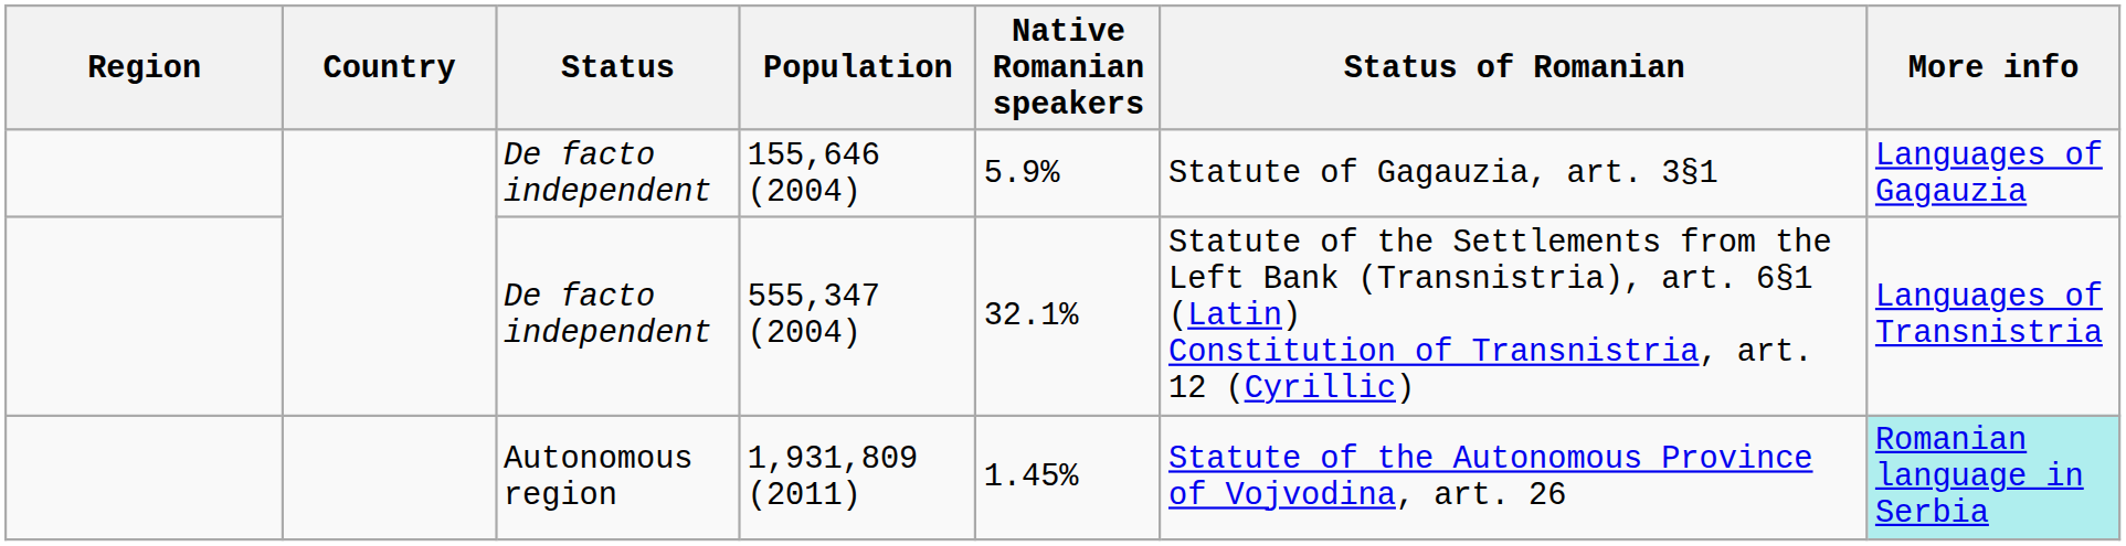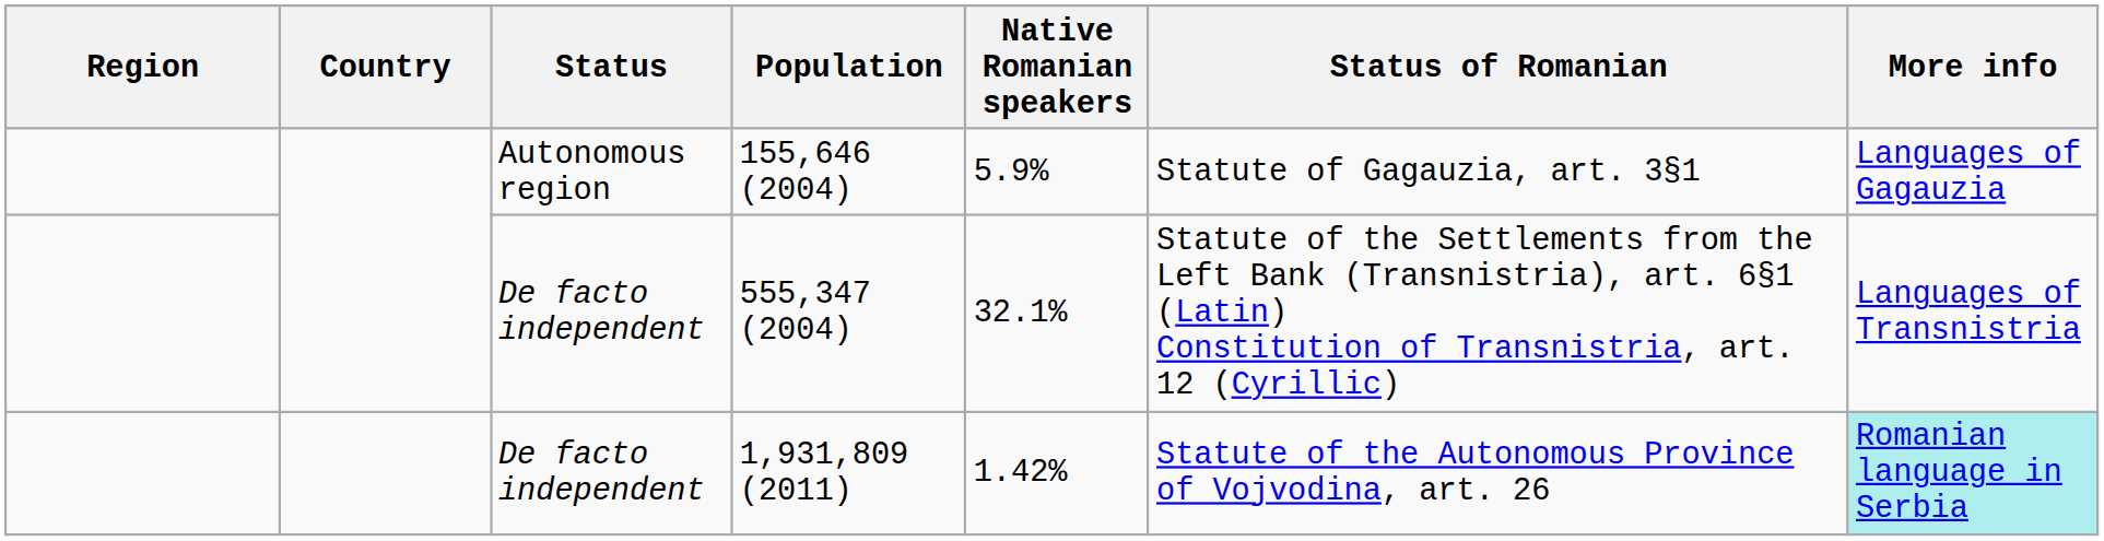 <table class="wikitable sortable">
 <tr>
 <th width=150px>Region</th>
 <th width=100px>Country</th>
 <th width=100px>Status</th>
 <th width=100px>Population</th>
 <th width=75px>Native Romanian speakers</th>
 <th width=400px>Status of Romanian</th>
 <th width=100px>More info</th>
 </tr>
 <tr>
 <td></td>
 <td rowspan="2"></td>
-<td><em>De facto independent</em></td>
+<td>Autonomous region</td>
 <td>155,646 (2004)</td>
 <td>5.9%</td>
 <td>Statute of Gagauzia, art. 3§1</td>
 <td><a href='#'>Languages of Gagauzia</a></td>
 </tr>
 <tr>
 <td></td>
 <td><em>De facto independent</em></td>
 <td>555,347 (2004)</td>
 <td>32.1%</td>
 <td>Statute of the Settlements from the Left Bank (Transnistria), art. 6§1 (<a href='#'>Latin</a>) <br><a href='#'>Constitution of Transnistria</a>, art. 12 (<a href='#'>Cyrillic</a>)</td>
 <td><a href='#'>Languages of Transnistria</a></td>
 </tr>
 <tr>
 <td></td>
 <td></td>
-<td>Autonomous region</td>
+<td><em>De facto independent</em></td>
 <td>1,931,809 (2011)</td>
-<td>1.45%</td>
+<td>1.42%</td>
 <td><a href='#'>Statute of the Autonomous Province of Vojvodina</a>, art. 26</td>
 <td style="background: paleturquoise;"><a href='#'>Romanian language in Serbia</a></td>
 </tr>
 </table>
